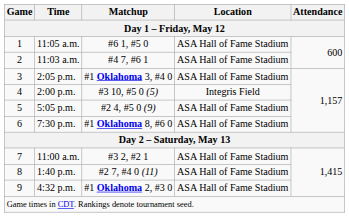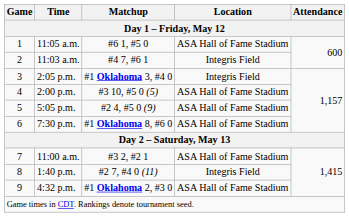 <table class="wikitable">
 <tr>
 <th>Game</th>
 <th>Time</th>
 <th>Matchup</th>
 <th>Location</th>
 <th>Attendance</th>
 </tr>
 <tr>
 <th colspan=5>Day 1 – Friday, May 12</th>
 </tr>
 <tr>
 <td style="text-align:center;">1</td>
 <td>11:05 a.m.</td>
 <td style="text-align:center;">#6 <strong></strong> 1, #5  0</td>
 <td style="text-align:center;">ASA Hall of Fame Stadium</td>
 <td rowspan=2 style="text-align:right;">600</td>
 </tr>
 <tr>
 <td style="text-align:center;">2</td>
 <td>11:03 a.m.</td>
 <td style="text-align:center;">#4 <strong></strong> 7, #6  1</td>
-<td style="text-align:center;">ASA Hall of Fame Stadium</td>
+<td style="text-align:center;">Integris Field</td>
 </tr>
 <tr>
 <td style="text-align:center;">3</td>
 <td>2:05 p.m.</td>
 <td style="text-align:center;">#1 <strong><a href='#'>Oklahoma</a></strong> 3, #4  0</td>
-<td style="text-align:center;">ASA Hall of Fame Stadium</td>
+<td style="text-align:center;">Integris Field</td>
 <td rowspan=4 style="text-align:right;">1,157</td>
 </tr>
 <tr>
 <td style="text-align:center;">4</td>
 <td>2:00 p.m.</td>
 <td style="text-align:center;">#3 <strong></strong> 10, #5  0 <em>(5)</em></td>
-<td style="text-align:center;">Integris Field</td>
+<td style="text-align:center;">ASA Hall of Fame Stadium</td>
 </tr>
 <tr>
 <td style="text-align:center;">5</td>
 <td>5:05 p.m.</td>
 <td style="text-align:center;">#2 <strong></strong> 4, #5  0 <em>(9)</em></td>
 <td style="text-align:center;">ASA Hall of Fame Stadium</td>
 </tr>
 <tr>
 <td style="text-align:center;">6</td>
 <td>7:30 p.m.</td>
 <td style="text-align:center;">#1 <strong><a href='#'>Oklahoma</a></strong> 8, #6  0</td>
 <td style="text-align:center;">ASA Hall of Fame Stadium</td>
 </tr>
 <tr>
 <th colspan=5>Day 2 – Saturday, May 13</th>
 </tr>
 <tr>
 <td style="text-align:center;">7</td>
 <td>11:00 a.m.</td>
 <td style="text-align:center;">#3 <strong></strong> 2, #2  1</td>
 <td style="text-align:center;">ASA Hall of Fame Stadium</td>
 <td rowspan=3 style="text-align:right;">1,415</td>
 </tr>
 <tr>
 <td style="text-align:center;">8</td>
 <td>1:40 p.m.</td>
 <td style="text-align:center;">#2 <strong></strong> 7, #4  0 <em>(11)</em></td>
-<td style="text-align:center;">ASA Hall of Fame Stadium</td>
+<td style="text-align:center;">Integris Field</td>
 </tr>
 <tr>
 <td style="text-align:center;">9</td>
 <td>4:32 p.m.</td>
 <td style="text-align:center;">#1 <strong><a href='#'>Oklahoma</a></strong> 2, #3  0</td>
 <td style="text-align:center;">ASA Hall of Fame Stadium</td>
 </tr>
 <tr>
 <td colspan=5><small>Game times in <a href='#'>CDT</a>. Rankings denote tournament seed.</small></td>
 </tr>
 </table>
